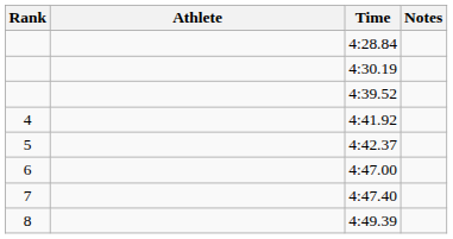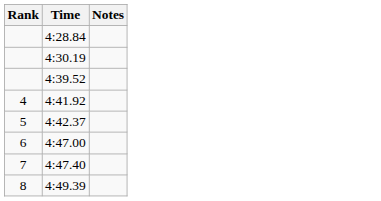 <table class="wikitable" style="text-align:center">
 <tr>
 <th>Rank</th>
-<th Style="width:18em">Athlete</th>
 <th>Time</th>
 <th>Notes</th>
 </tr>
 <tr>
 <td></td>
-<td style="text-align:left"></td>
 <td>4:28.84</td>
 <td></td>
 </tr>
 <tr>
 <td></td>
-<td style="text-align:left"></td>
 <td>4:30.19</td>
 <td></td>
 </tr>
 <tr>
 <td></td>
-<td style="text-align:left"></td>
 <td>4:39.52</td>
 <td></td>
 </tr>
 <tr>
 <td>4</td>
-<td style="text-align:left"></td>
 <td>4:41.92</td>
 <td></td>
 </tr>
 <tr>
 <td>5</td>
-<td style="text-align:left"></td>
 <td>4:42.37</td>
 <td></td>
 </tr>
 <tr>
 <td>6</td>
-<td style="text-align:left"></td>
 <td>4:47.00</td>
 <td></td>
 </tr>
 <tr>
 <td>7</td>
-<td style="text-align:left"></td>
 <td>4:47.40</td>
 <td></td>
 </tr>
 <tr>
 <td>8</td>
-<td style="text-align:left"></td>
 <td>4:49.39</td>
 <td></td>
 </tr>
 </table>
